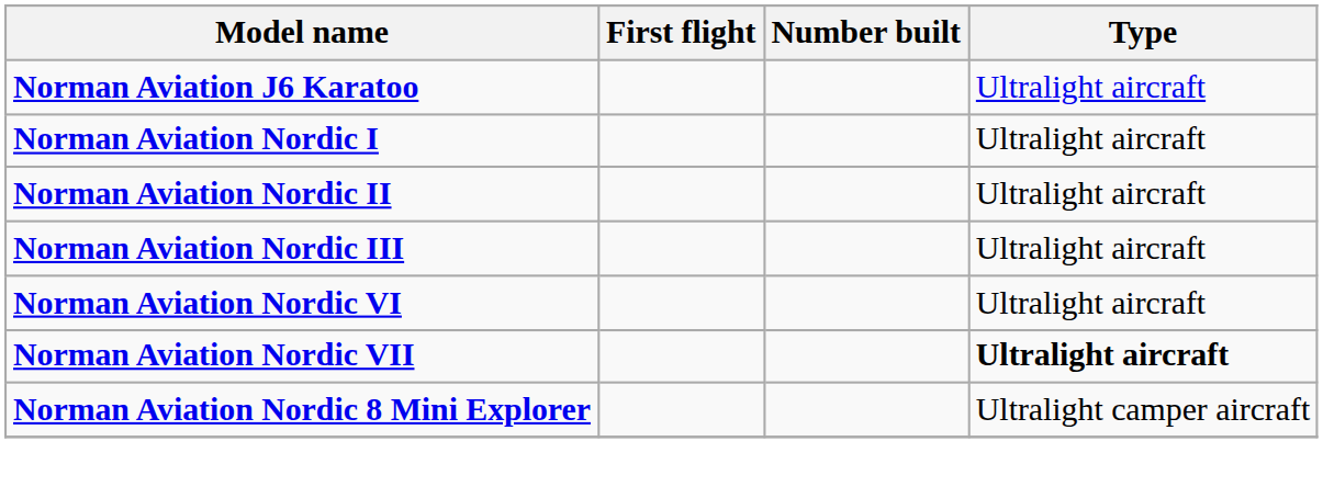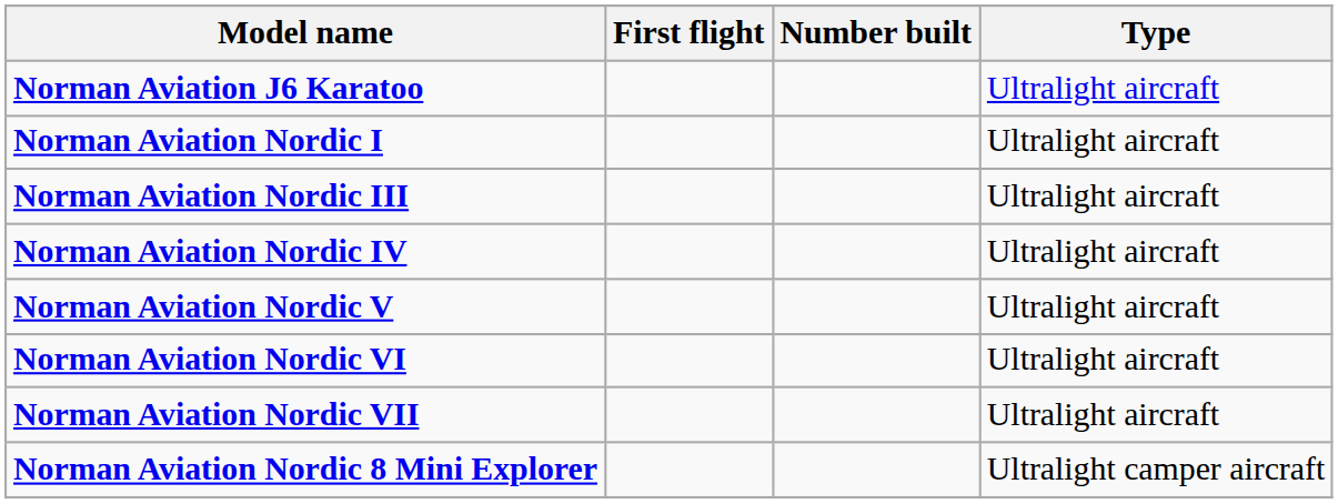 <table class="wikitable" align=center style="font-size:90%;">
 <tr>
 </tr>
 <tr style="background:#efefef;">
 <th>Model name</th>
 <th>First flight</th>
 <th>Number built</th>
 <th>Type</th>
 </tr>
 <tr>
 <td align=left><strong><a href='#'>Norman Aviation J6 Karatoo</a></strong></td>
 <td align=center></td>
 <td align=center></td>
 <td align=left><a href='#'>Ultralight aircraft</a></td>
 </tr>
 <tr>
 <td align=left><strong><a href='#'>Norman Aviation Nordic I</a></strong></td>
 <td align=center></td>
 <td align=center></td>
 <td align=left>Ultralight aircraft</td>
 </tr>
 <tr>
-<td align=left><strong><a href='#'>Norman Aviation Nordic II</a></strong></td>
+<td align=left><strong><a href='#'>Norman Aviation Nordic III</a></strong></td>
 <td align=center></td>
 <td align=center></td>
 <td align=left>Ultralight aircraft</td>
 </tr>
 <tr>
-<td align=left><strong><a href='#'>Norman Aviation Nordic III</a></strong></td>
+<td align=left><strong><a href='#'>Norman Aviation Nordic IV</a></strong></td>
+<td align=center></td>
+<td align=center></td>
+<td align=left>Ultralight aircraft</td>
+</tr>
+<tr>
+<td align=left><strong><a href='#'>Norman Aviation Nordic V</a></strong></td>
 <td align=center></td>
 <td align=center></td>
 <td align=left>Ultralight aircraft</td>
 </tr>
 <tr>
 <td align=left><strong><a href='#'>Norman Aviation Nordic VI</a></strong></td>
 <td align=center></td>
 <td align=center></td>
 <td align=left>Ultralight aircraft</td>
 </tr>
 <tr>
 <td align=left><strong><a href='#'>Norman Aviation Nordic VII</a></strong></td>
 <td align=center></td>
 <td align=center></td>
-<td align=left><strong>Ultralight aircraft</strong></td>
+<td align=left>Ultralight aircraft</td>
 </tr>
 <tr>
 <td align=left><strong><a href='#'>Norman Aviation Nordic 8 Mini Explorer</a></strong></td>
 <td align=center></td>
 <td align=center></td>
 <td align=left>Ultralight camper aircraft</td>
 </tr>
 <tr>
 </tr>
 </table>
